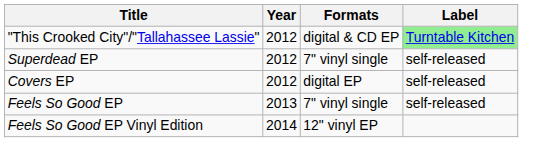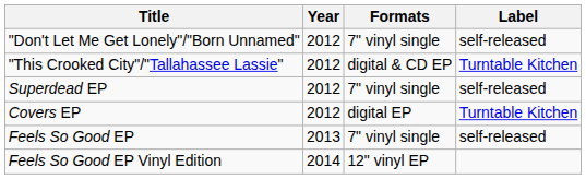 <table class="wikitable">
 <tr>
 <th>Title</th>
 <th>Year</th>
 <th>Formats</th>
 <th>Label</th>
 </tr>
 <tr>
+<td>"Don't Let Me Get Lonely"/"Born Unnamed"</td>
+<td>2012</td>
+<td>7" vinyl single</td>
+<td>self-released</td>
+</tr>
+<tr>
 <td>"This Crooked City"/"<a href='#'>Tallahassee Lassie</a>"</td>
 <td>2012</td>
 <td>digital & CD EP</td>
-<td style="background: lightgreen;"><a href='#'>Turntable Kitchen</a></td>
+<td><a href='#'>Turntable Kitchen</a></td>
 </tr>
 <tr>
 <td><em>Superdead</em> EP</td>
 <td>2012</td>
 <td>7" vinyl single</td>
 <td>self-released</td>
 </tr>
 <tr>
 <td><em>Covers</em> EP</td>
 <td>2012</td>
 <td>digital EP</td>
-<td>self-released</td>
+<td><a href='#'>Turntable Kitchen</a></td>
 </tr>
 <tr>
 <td><em>Feels So Good</em> EP</td>
 <td>2013</td>
 <td>7" vinyl single</td>
 <td>self-released</td>
 </tr>
 <tr>
 <td><em>Feels So Good</em> EP Vinyl Edition</td>
 <td>2014</td>
 <td>12" vinyl EP</td>
 <td></td>
 </tr>
 </table>
